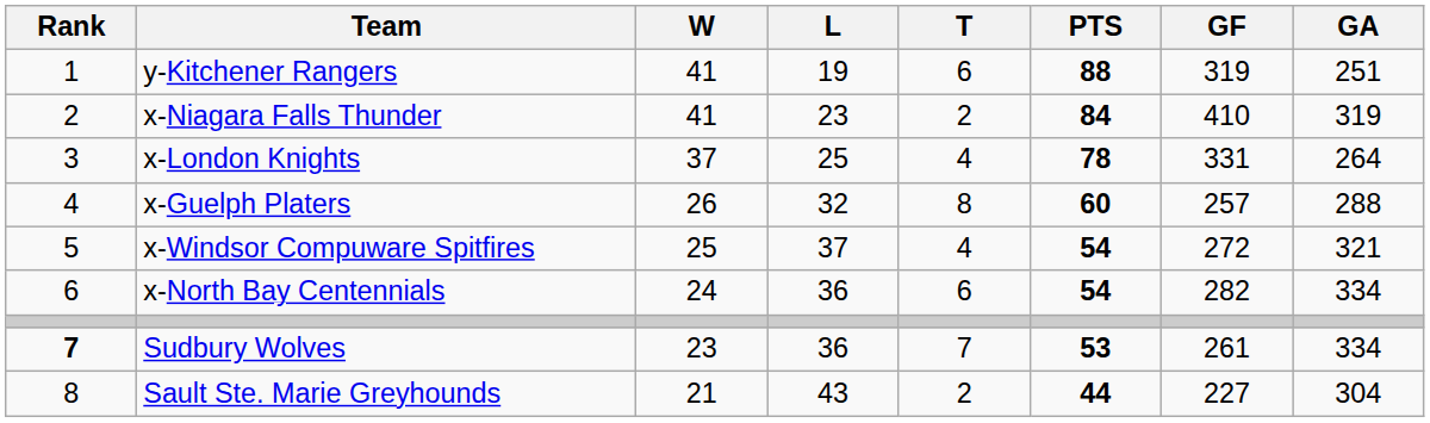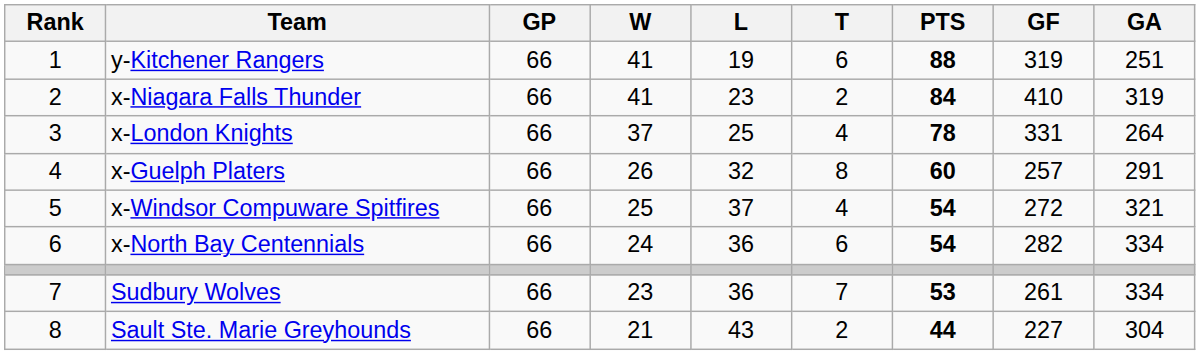 <table class="wikitable sortable" style="text-align:center">
 <tr>
 <th width="7.5%">Rank</th>
 <th width="28.5%">Team</th>
+<th width="7.5%">GP</th>
 <th width="7.5%">W</th>
 <th width="7.5%">L</th>
 <th width="7.5%">T</th>
 <th width="7.5%">PTS</th>
 <th width="7.5%">GF</th>
 <th width="7.5%">GA</th>
 </tr>
 <tr>
 <td>1</td>
 <td align=left>y-<a href='#'>Kitchener Rangers</a></td>
+<td>66</td>
 <td>41</td>
 <td>19</td>
 <td>6</td>
 <td><strong>88</strong></td>
 <td>319</td>
 <td>251</td>
 </tr>
 <tr>
 <td>2</td>
 <td align=left>x-<a href='#'>Niagara Falls Thunder</a></td>
+<td>66</td>
 <td>41</td>
 <td>23</td>
 <td>2</td>
 <td><strong>84</strong></td>
 <td>410</td>
 <td>319</td>
 </tr>
 <tr>
 <td>3</td>
 <td align=left>x-<a href='#'>London Knights</a></td>
+<td>66</td>
 <td>37</td>
 <td>25</td>
 <td>4</td>
 <td><strong>78</strong></td>
 <td>331</td>
 <td>264</td>
 </tr>
 <tr>
 <td>4</td>
 <td align=left>x-<a href='#'>Guelph Platers</a></td>
+<td>66</td>
 <td>26</td>
 <td>32</td>
 <td>8</td>
 <td><strong>60</strong></td>
 <td>257</td>
-<td>288</td>
+<td>291</td>
 </tr>
 <tr>
 <td>5</td>
 <td align=left>x-<a href='#'>Windsor Compuware Spitfires</a></td>
+<td>66</td>
 <td>25</td>
 <td>37</td>
 <td>4</td>
 <td><strong>54</strong></td>
 <td>272</td>
 <td>321</td>
 </tr>
 <tr>
 <td>6</td>
 <td align=left>x-<a href='#'>North Bay Centennials</a></td>
+<td>66</td>
 <td>24</td>
 <td>36</td>
 <td>6</td>
 <td><strong>54</strong></td>
 <td>282</td>
 <td>334</td>
 </tr>
 <tr style="background-color:#cccccc;">
 <td></td>
 <td></td>
 <td></td>
 <td></td>
 <td></td>
 <td></td>
 <td></td>
 <td></td>
+<td></td>
 </tr>
 <tr>
-<td><strong>7</strong></td>
+<td>7</td>
 <td align=left><a href='#'>Sudbury Wolves</a></td>
+<td>66</td>
 <td>23</td>
 <td>36</td>
 <td>7</td>
 <td><strong>53</strong></td>
 <td>261</td>
 <td>334</td>
 </tr>
 <tr>
 <td>8</td>
 <td align=left><a href='#'>Sault Ste. Marie Greyhounds</a></td>
+<td>66</td>
 <td>21</td>
 <td>43</td>
 <td>2</td>
 <td><strong>44</strong></td>
 <td>227</td>
 <td>304</td>
 </tr>
 </table>
